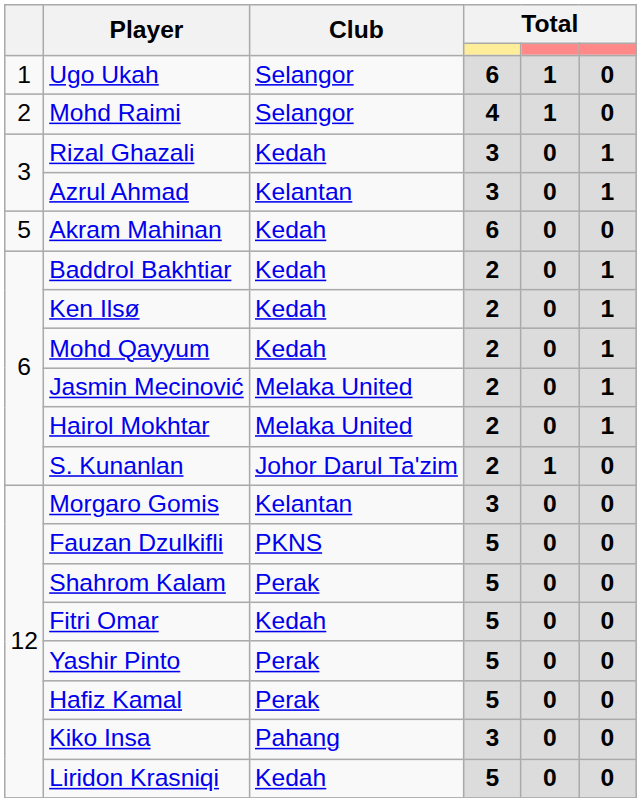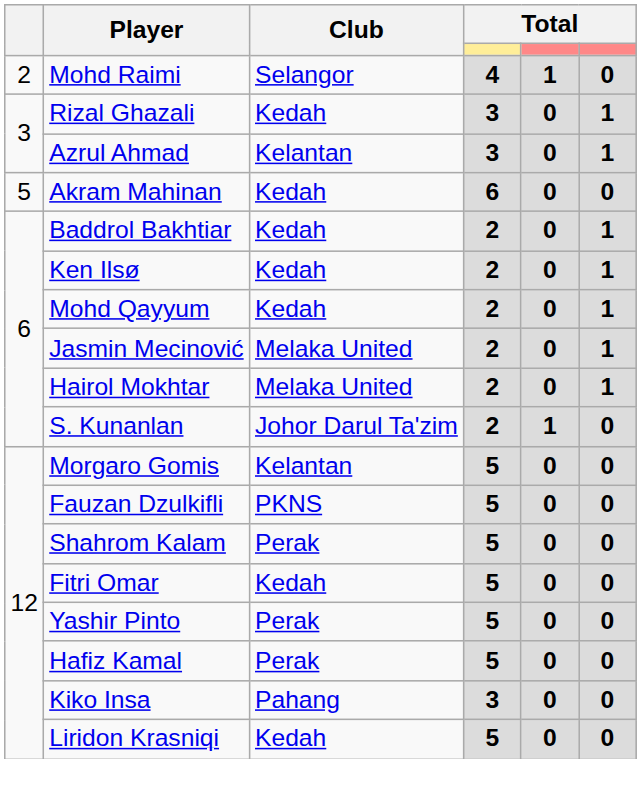 <table class="wikitable" style="text-align:center;">
 <tr style="text-align:center;">
 <th style="width:10px;" rowspan="2"></th>
 <th rowspan="2">Player</th>
 <th rowspan="2">Club</th>
 <th colspan="3">Total</th>
 </tr>
 <tr>
 <th style="width:30px; background:#fe9;"></th>
 <th style="width:30px; background:#ff8888;"></th>
 <th style="width:30px; background:#ff8888;"></th>
-</tr>
-<tr>
-<td rowspan="1">1</td>
-<td align=left> <a href='#'>Ugo Ukah</a></td>
-<td align=left><a href='#'>Selangor</a></td>
-<td style="background:#DCDCDC"><strong>6</strong> </td>
-<td style="background:#DCDCDC"><strong>1</strong> </td>
-<td style="background:#DCDCDC"><strong>0</strong> </td>
 </tr>
 <tr>
 <td rowspan="1">2</td>
 <td align=left> <a href='#'>Mohd Raimi</a></td>
 <td align=left><a href='#'>Selangor</a></td>
 <td style="background:#DCDCDC"><strong>4</strong> </td>
 <td style="background:#DCDCDC"><strong>1</strong> </td>
 <td style="background:#DCDCDC"><strong>0</strong> </td>
 </tr>
 <tr>
 <td rowspan="2">3</td>
 <td align=left> <a href='#'>Rizal Ghazali</a></td>
 <td align=left><a href='#'>Kedah</a></td>
 <td style="background:#DCDCDC"><strong>3</strong> </td>
 <td style="background:#DCDCDC"><strong>0</strong> </td>
 <td style="background:#DCDCDC"><strong>1</strong> </td>
 </tr>
 <tr>
 <td align=left> <a href='#'>Azrul Ahmad</a></td>
 <td align=left><a href='#'>Kelantan</a></td>
 <td style="background:#DCDCDC"><strong>3</strong> </td>
 <td style="background:#DCDCDC"><strong>0</strong> </td>
 <td style="background:#DCDCDC"><strong>1</strong> </td>
 </tr>
 <tr>
 <td rowspan="1">5</td>
 <td align=left> <a href='#'>Akram Mahinan</a></td>
 <td align=left><a href='#'>Kedah</a></td>
 <td style="background:#DCDCDC"><strong>6</strong> </td>
 <td style="background:#DCDCDC"><strong>0</strong> </td>
 <td style="background:#DCDCDC"><strong>0</strong> </td>
 </tr>
 <tr>
 <td rowspan="6">6</td>
 <td align=left> <a href='#'>Baddrol Bakhtiar</a></td>
 <td align=left><a href='#'>Kedah</a></td>
 <td style="background:#DCDCDC"><strong>2</strong> </td>
 <td style="background:#DCDCDC"><strong>0</strong> </td>
 <td style="background:#DCDCDC"><strong>1</strong> </td>
 </tr>
 <tr>
 <td align=left> <a href='#'>Ken Ilsø</a></td>
 <td align=left><a href='#'>Kedah</a></td>
 <td style="background:#DCDCDC"><strong>2</strong> </td>
 <td style="background:#DCDCDC"><strong>0</strong> </td>
 <td style="background:#DCDCDC"><strong>1</strong> </td>
 </tr>
 <tr>
 <td align=left> <a href='#'>Mohd Qayyum</a></td>
 <td align=left><a href='#'>Kedah</a></td>
 <td style="background:#DCDCDC"><strong>2</strong> </td>
 <td style="background:#DCDCDC"><strong>0</strong> </td>
 <td style="background:#DCDCDC"><strong>1</strong> </td>
 </tr>
 <tr>
 <td align=left> <a href='#'>Jasmin Mecinović</a></td>
 <td align=left><a href='#'>Melaka United</a></td>
 <td style="background:#DCDCDC"><strong>2</strong> </td>
 <td style="background:#DCDCDC"><strong>0</strong> </td>
 <td style="background:#DCDCDC"><strong>1</strong> </td>
 </tr>
 <tr>
 <td align=left> <a href='#'>Hairol Mokhtar</a></td>
 <td align=left><a href='#'>Melaka United</a></td>
 <td style="background:#DCDCDC"><strong>2</strong> </td>
 <td style="background:#DCDCDC"><strong>0</strong> </td>
 <td style="background:#DCDCDC"><strong>1</strong> </td>
 </tr>
 <tr>
 <td align=left> <a href='#'>S. Kunanlan</a></td>
 <td align=left><a href='#'>Johor Darul Ta'zim</a></td>
 <td style="background:#DCDCDC"><strong>2</strong> </td>
 <td style="background:#DCDCDC"><strong>1</strong> </td>
 <td style="background:#DCDCDC"><strong>0</strong> </td>
 </tr>
 <tr>
 <td rowspan="8">12</td>
 <td align=left> <a href='#'>Morgaro Gomis</a></td>
 <td align=left><a href='#'>Kelantan</a></td>
-<td style="background:#DCDCDC"><strong>3</strong> </td>
+<td style="background:#DCDCDC"><strong>5</strong> </td>
 <td style="background:#DCDCDC"><strong>0</strong> </td>
 <td style="background:#DCDCDC"><strong>0</strong> </td>
 </tr>
 <tr>
 <td align=left> <a href='#'>Fauzan Dzulkifli</a></td>
 <td align=left><a href='#'>PKNS</a></td>
 <td style="background:#DCDCDC"><strong>5</strong> </td>
 <td style="background:#DCDCDC"><strong>0</strong> </td>
 <td style="background:#DCDCDC"><strong>0</strong> </td>
 </tr>
 <tr>
 <td align=left> <a href='#'>Shahrom Kalam</a></td>
 <td align=left><a href='#'>Perak</a></td>
 <td style="background:#DCDCDC"><strong>5</strong> </td>
 <td style="background:#DCDCDC"><strong>0</strong> </td>
 <td style="background:#DCDCDC"><strong>0</strong> </td>
 </tr>
 <tr>
 <td align=left> <a href='#'>Fitri Omar</a></td>
 <td align=left><a href='#'>Kedah</a></td>
 <td style="background:#DCDCDC"><strong>5</strong> </td>
 <td style="background:#DCDCDC"><strong>0</strong> </td>
 <td style="background:#DCDCDC"><strong>0</strong> </td>
 </tr>
 <tr>
 <td align=left> <a href='#'>Yashir Pinto</a></td>
 <td align=left><a href='#'>Perak</a></td>
 <td style="background:#DCDCDC"><strong>5</strong> </td>
 <td style="background:#DCDCDC"><strong>0</strong> </td>
 <td style="background:#DCDCDC"><strong>0</strong> </td>
 </tr>
 <tr>
 <td align=left> <a href='#'>Hafiz Kamal</a></td>
 <td align=left><a href='#'>Perak</a></td>
 <td style="background:#DCDCDC"><strong>5</strong> </td>
 <td style="background:#DCDCDC"><strong>0</strong> </td>
 <td style="background:#DCDCDC"><strong>0</strong> </td>
 </tr>
 <tr>
 <td align=left> <a href='#'>Kiko Insa</a></td>
 <td align=left><a href='#'>Pahang</a></td>
 <td style="background:#DCDCDC"><strong>3</strong> </td>
 <td style="background:#DCDCDC"><strong>0</strong> </td>
 <td style="background:#DCDCDC"><strong>0</strong> </td>
 </tr>
 <tr>
 <td align=left> <a href='#'>Liridon Krasniqi</a></td>
 <td align=left><a href='#'>Kedah</a></td>
 <td style="background:#DCDCDC"><strong>5</strong> </td>
 <td style="background:#DCDCDC"><strong>0</strong> </td>
 <td style="background:#DCDCDC"><strong>0</strong> </td>
 </tr>
 </table>
